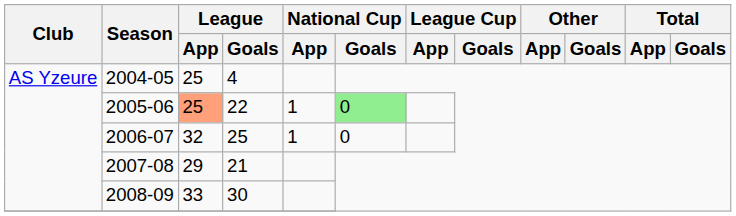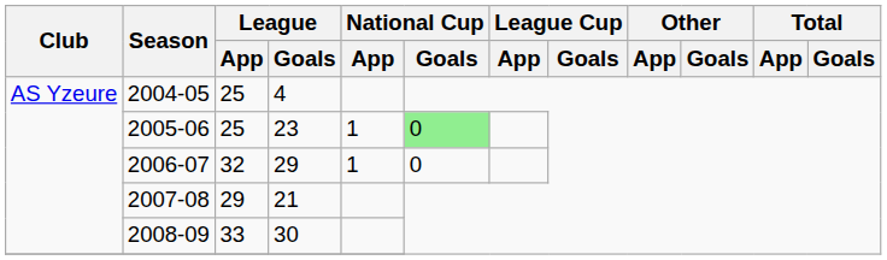 <table class="wikitable">
 <tr>
 <th rowspan="2">Club</th>
 <th rowspan="2">Season</th>
 <th colspan="2">League</th>
 <th colspan="2">National Cup</th>
 <th colspan="2">League Cup</th>
 <th colspan="2">Other</th>
 <th colspan="2">Total</th>
 </tr>
 <tr>
 <th>App</th>
 <th>Goals</th>
 <th>App</th>
 <th>Goals</th>
 <th>App</th>
 <th>Goals</th>
 <th>App</th>
 <th>Goals</th>
 <th>App</th>
 <th>Goals</th>
 </tr>
 <tr>
 <td rowspan="5" valign=top><a href='#'>AS Yzeure</a></td>
 <td>2004-05</td>
 <td>25</td>
 <td>4</td>
 <td></td>
 </tr>
 <tr>
 <td>2005-06</td>
-<td style="background: lightsalmon;">25</td>
-<td>22</td>
+<td>25</td>
+<td>23</td>
 <td>1</td>
 <td style="background: lightgreen;">0</td>
 <td></td>
 </tr>
 <tr>
 <td>2006-07</td>
 <td>32</td>
-<td>25</td>
+<td>29</td>
 <td>1</td>
 <td>0</td>
 <td></td>
 </tr>
 <tr>
 <td>2007-08</td>
 <td>29</td>
 <td>21</td>
 <td></td>
 </tr>
 <tr>
 <td>2008-09</td>
 <td>33</td>
 <td>30</td>
 <td></td>
 </tr>
 <tr>
 </tr>
 </table>
